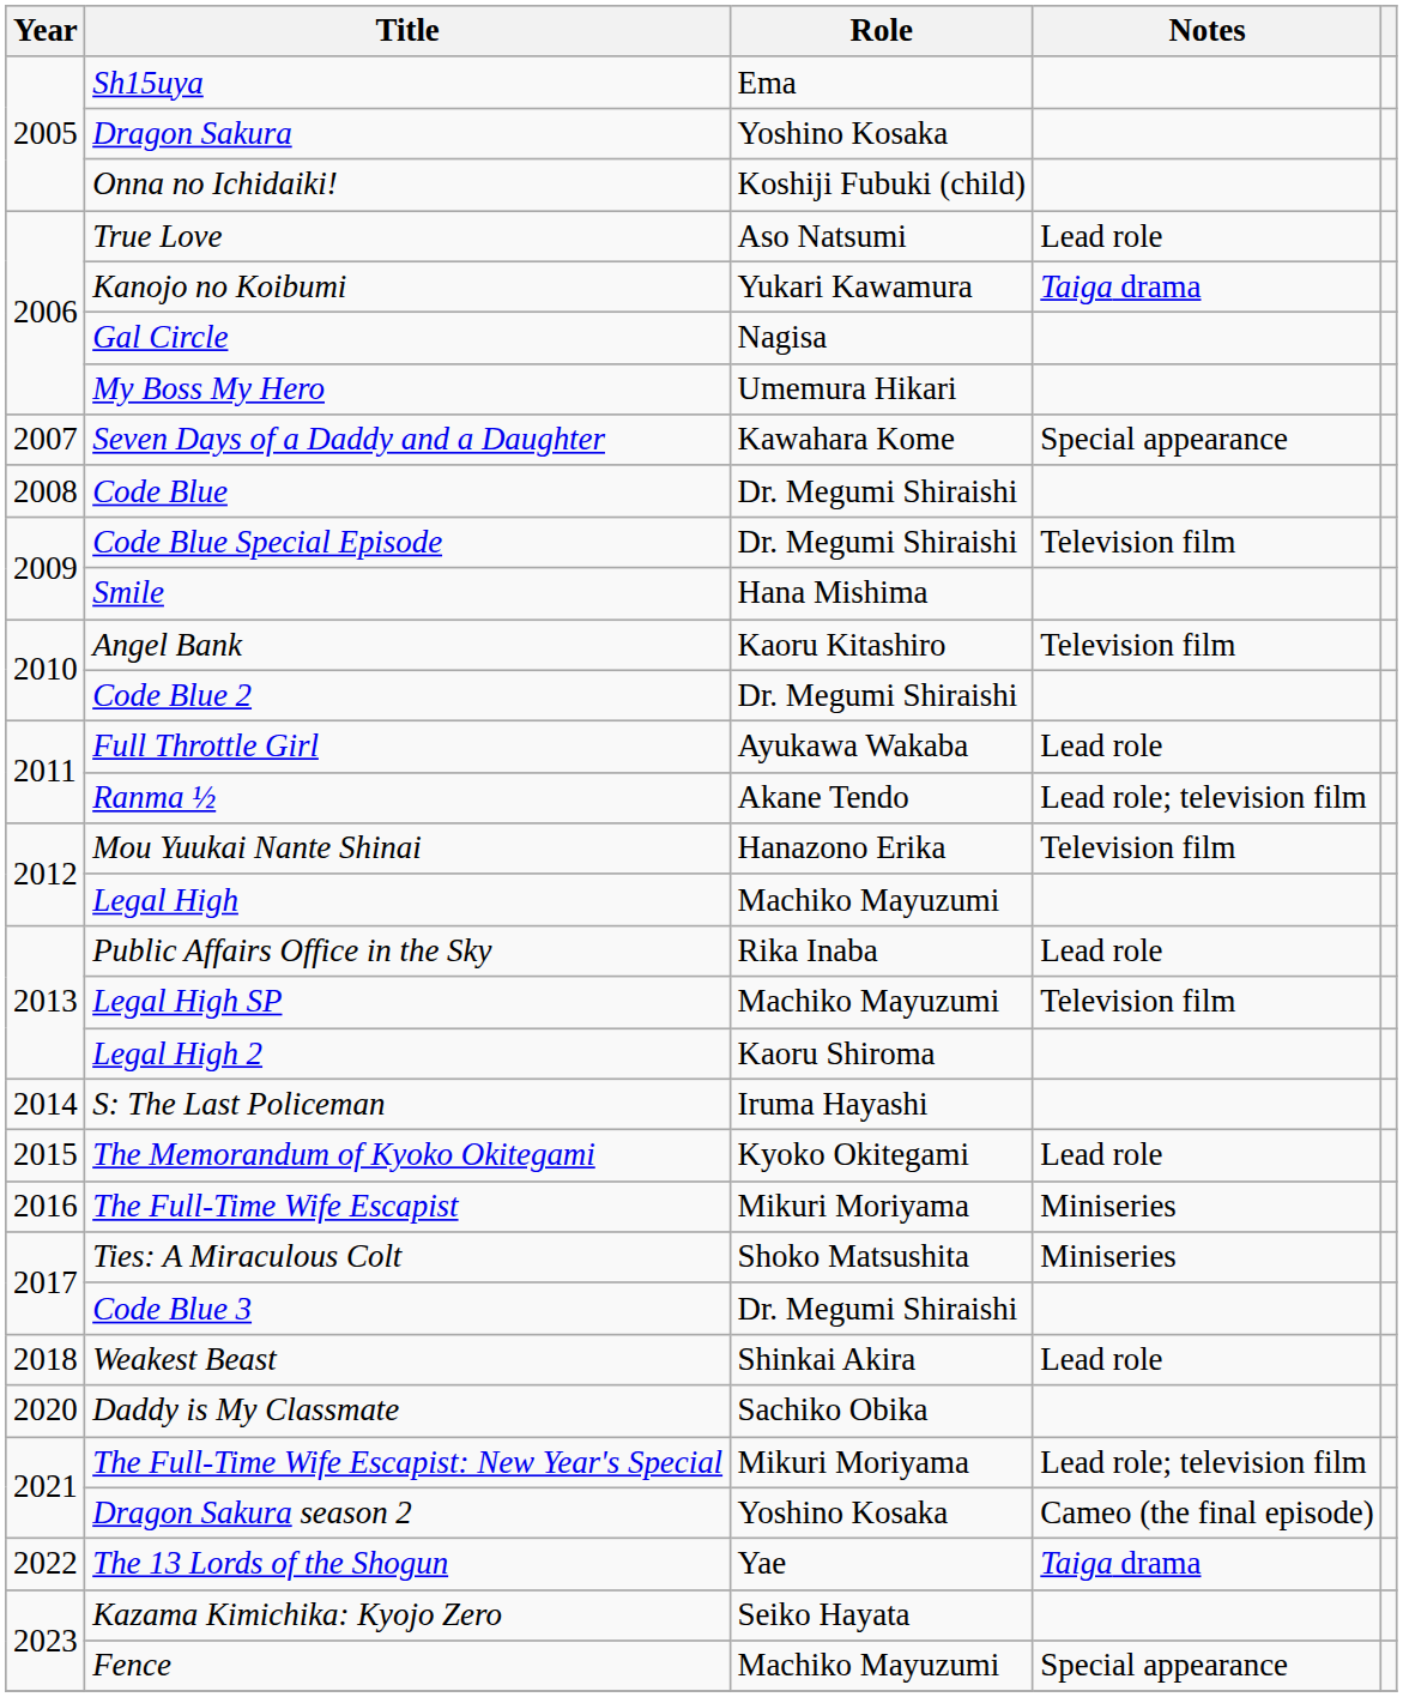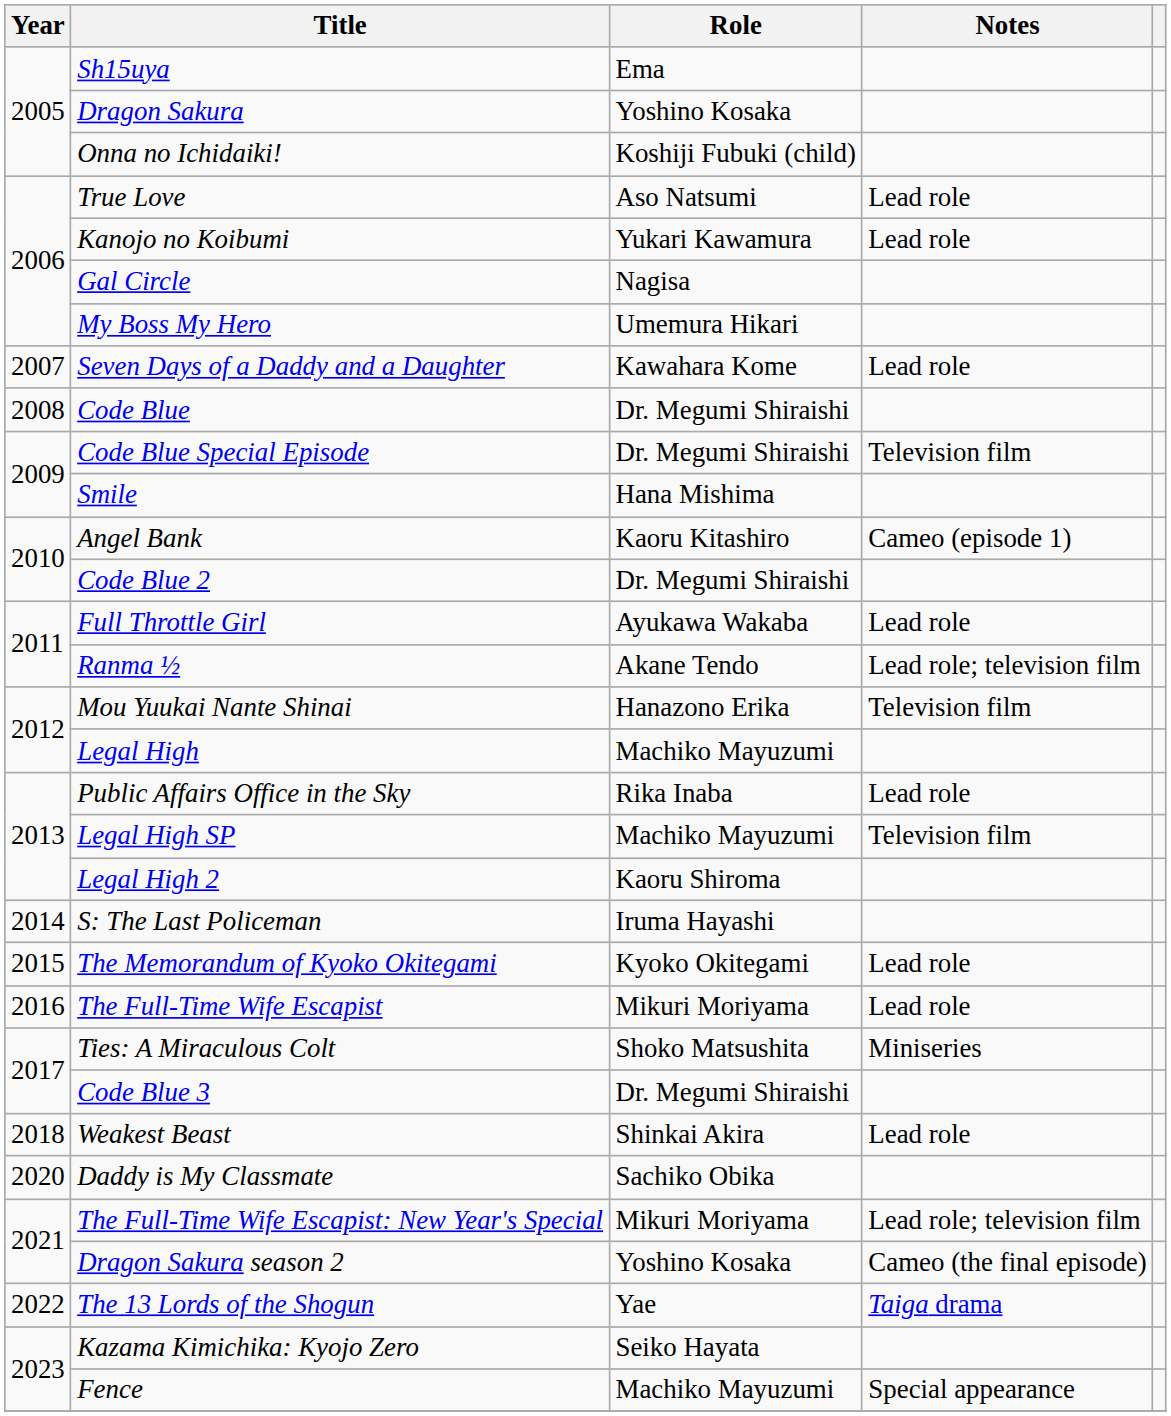 <table class="wikitable sortable">
 <tr>
 <th>Year</th>
 <th>Title</th>
 <th>Role</th>
 <th class="unsortable">Notes</th>
 <th class="unsortable"></th>
 </tr>
 <tr>
 <td rowspan="3">2005</td>
 <td><em><a href='#'>Sh15uya</a></em></td>
 <td>Ema</td>
 <td></td>
 <td></td>
 </tr>
 <tr>
 <td><em><a href='#'>Dragon Sakura</a></em></td>
 <td>Yoshino Kosaka</td>
 <td></td>
 <td></td>
 </tr>
 <tr>
 <td><em>Onna no Ichidaiki!</em></td>
 <td>Koshiji Fubuki (child)</td>
 <td></td>
 <td></td>
 </tr>
 <tr>
 <td rowspan="4">2006</td>
 <td><em>True Love</em></td>
 <td>Aso Natsumi</td>
 <td>Lead role</td>
 <td></td>
 </tr>
 <tr>
 <td><em>Kanojo no Koibumi</em></td>
 <td>Yukari Kawamura</td>
-<td><a href='#'><em>Taiga</em> drama</a></td>
+<td>Lead role</td>
 <td></td>
 </tr>
 <tr>
 <td><em><a href='#'>Gal Circle</a></em></td>
 <td>Nagisa</td>
 <td></td>
 <td></td>
 </tr>
 <tr>
 <td><em><a href='#'>My Boss My Hero</a></em></td>
 <td>Umemura Hikari</td>
 <td></td>
 <td></td>
 </tr>
 <tr>
 <td>2007</td>
 <td><em><a href='#'>Seven Days of a Daddy and a Daughter</a></em></td>
 <td>Kawahara Kome</td>
-<td>Special appearance</td>
+<td>Lead role</td>
 <td></td>
 </tr>
 <tr>
 <td>2008</td>
 <td><em><a href='#'>Code Blue</a></em></td>
 <td>Dr. Megumi Shiraishi</td>
 <td></td>
 <td></td>
 </tr>
 <tr>
 <td rowspan="2">2009</td>
 <td><em><a href='#'>Code Blue Special Episode</a></em></td>
 <td>Dr. Megumi Shiraishi</td>
 <td>Television film</td>
 <td></td>
 </tr>
 <tr>
 <td><em><a href='#'>Smile</a></em></td>
 <td>Hana Mishima</td>
 <td></td>
 <td></td>
 </tr>
 <tr>
 <td rowspan="2">2010</td>
 <td><em>Angel Bank</em></td>
 <td>Kaoru Kitashiro</td>
-<td>Television film</td>
+<td>Cameo (episode 1)</td>
 <td></td>
 </tr>
 <tr>
 <td><em><a href='#'>Code Blue 2</a></em></td>
 <td>Dr. Megumi Shiraishi</td>
 <td></td>
 <td></td>
 </tr>
 <tr>
 <td rowspan="2">2011</td>
 <td><em><a href='#'>Full Throttle Girl</a></em></td>
 <td>Ayukawa Wakaba</td>
 <td>Lead role</td>
 <td></td>
 </tr>
 <tr>
 <td><em><a href='#'>Ranma ½</a></em></td>
 <td>Akane Tendo</td>
 <td>Lead role; television film</td>
 <td></td>
 </tr>
 <tr>
 <td rowspan="2">2012</td>
 <td><em>Mou Yuukai Nante Shinai</em></td>
 <td>Hanazono Erika</td>
 <td>Television film</td>
 <td></td>
 </tr>
 <tr>
 <td><em><a href='#'>Legal High</a></em></td>
 <td>Machiko Mayuzumi</td>
 <td></td>
 <td></td>
 </tr>
 <tr>
 <td rowspan="3">2013</td>
 <td><em>Public Affairs Office in the Sky</em></td>
 <td>Rika Inaba</td>
 <td>Lead role</td>
 <td></td>
 </tr>
 <tr>
 <td><em><a href='#'>Legal High SP</a></em></td>
 <td>Machiko Mayuzumi</td>
 <td>Television film</td>
 <td></td>
 </tr>
 <tr>
 <td><em><a href='#'>Legal High 2</a></em></td>
 <td>Kaoru Shiroma</td>
 <td></td>
 <td></td>
 </tr>
 <tr>
 <td>2014</td>
 <td><em>S: The Last Policeman</em></td>
 <td>Iruma Hayashi</td>
 <td></td>
 <td></td>
 </tr>
 <tr>
 <td>2015</td>
 <td><em><a href='#'>The Memorandum of Kyoko Okitegami</a></em></td>
 <td>Kyoko Okitegami</td>
 <td>Lead role</td>
 <td></td>
 </tr>
 <tr>
 <td>2016</td>
 <td><em><a href='#'>The Full-Time Wife Escapist</a></em></td>
 <td>Mikuri Moriyama</td>
-<td>Miniseries</td>
+<td>Lead role</td>
 <td></td>
 </tr>
 <tr>
 <td rowspan="2">2017</td>
 <td><em>Ties: A Miraculous Colt</em></td>
 <td>Shoko Matsushita</td>
 <td>Miniseries</td>
 <td></td>
 </tr>
 <tr>
 <td><em><a href='#'>Code Blue 3</a></em></td>
 <td>Dr. Megumi Shiraishi</td>
 <td></td>
 <td></td>
 </tr>
 <tr>
 <td>2018</td>
 <td><em>Weakest Beast</em></td>
 <td>Shinkai Akira</td>
 <td>Lead role</td>
 <td></td>
 </tr>
 <tr>
 <td>2020</td>
 <td><em>Daddy is My Classmate</em></td>
 <td>Sachiko Obika</td>
 <td></td>
 <td></td>
 </tr>
 <tr>
 <td rowspan="2">2021</td>
 <td><em><a href='#'>The Full-Time Wife Escapist: New Year's Special</a></em></td>
 <td>Mikuri Moriyama</td>
 <td>Lead role; television film</td>
 <td></td>
 </tr>
 <tr>
 <td><em><a href='#'>Dragon Sakura</a> season 2</em></td>
 <td>Yoshino Kosaka</td>
 <td>Cameo (the final episode)</td>
 <td></td>
 </tr>
 <tr>
 <td>2022</td>
 <td><em><a href='#'>The 13 Lords of the Shogun</a></em></td>
 <td>Yae</td>
 <td><a href='#'><em>Taiga</em> drama</a></td>
 <td></td>
 </tr>
 <tr>
 <td rowspan=2>2023</td>
 <td><em>Kazama Kimichika: Kyojo Zero</em></td>
 <td>Seiko Hayata</td>
 <td></td>
 <td></td>
 </tr>
 <tr>
 <td><em>Fence</em></td>
 <td>Machiko Mayuzumi</td>
 <td>Special appearance</td>
 <td></td>
 </tr>
 <tr>
 </tr>
 </table>
